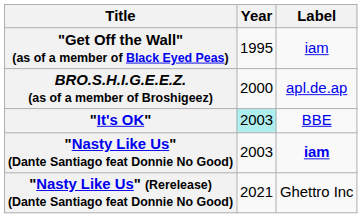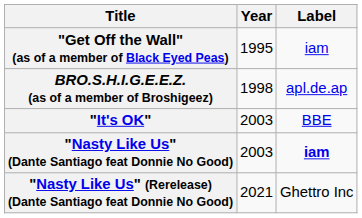 <table class="wikitable plainrowheaders" border="1" style="text-align:center;">
 <tr>
 <th rowspan="1" scope="col">Title</th>
 <th rowspan="1" scope="col">Year</th>
 <th scope="col">Label</th>
 </tr>
 <tr>
 <th scope="row">"Get Off the Wall"<br><small>(as of a member of <a href='#'>Black Eyed Peas</a>)</small></th>
 <td>1995</td>
 <td><a href='#'>iam</a></td>
 </tr>
 <tr>
 <th scope="row"><em>BRO.S.H.I.G.E.E.Z.</em><br><small>(as of a member of Broshigeez)</small></th>
-<td>2000</td>
+<td>1998</td>
 <td><a href='#'>apl.de.ap</a></td>
 </tr>
 <tr>
 <th scope="row">"<a href='#'>It's OK</a>"<br></th>
-<td style="background: paleturquoise;">2003</td>
+<td>2003</td>
 <td><a href='#'>BBE</a></td>
 </tr>
 <tr>
 <th scope="row">"<a href='#'>Nasty Like Us</a>"<br><small>(Dante Santiago feat Donnie No Good)</small></th>
 <td>2003</td>
 <td><strong><a href='#'>iam</a></strong></td>
 </tr>
 <tr>
 <th scope="row">"<a href='#'>Nasty Like Us</a>" <small>(Rerelease)</small><br><small>(Dante Santiago feat Donnie No Good)</small></th>
 <td>2021</td>
 <td>Ghettro Inc</td>
 </tr>
 </table>
